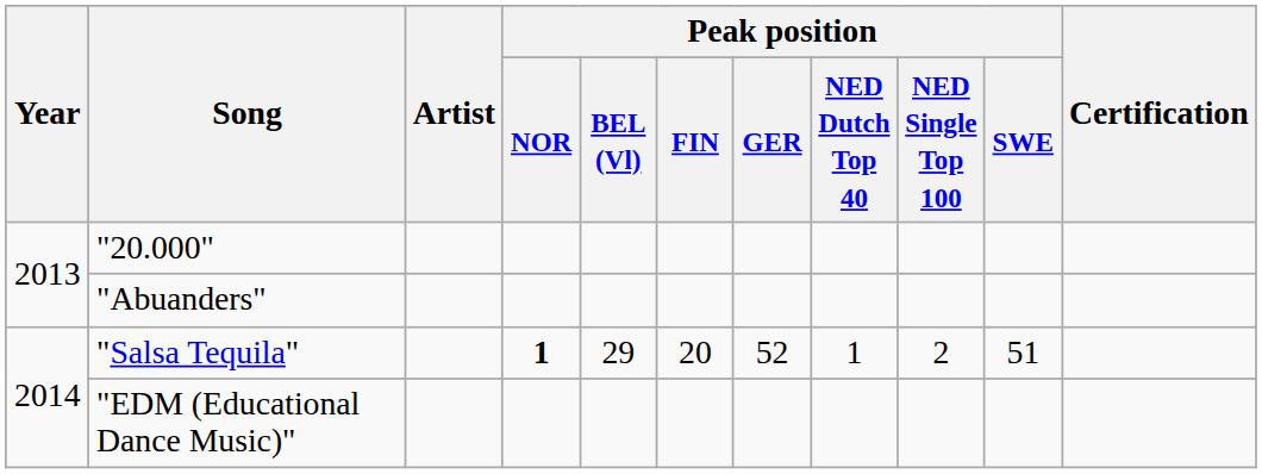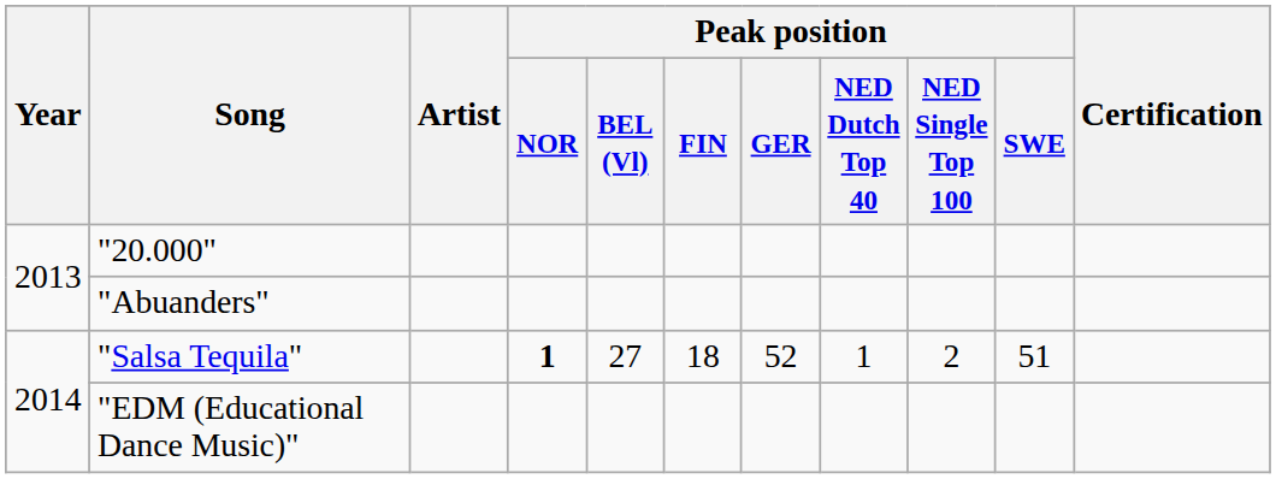 <table class="wikitable">
 <tr>
 <th rowspan="2" style="width:33px; text-align:center;">Year</th>
 <th rowspan="2">Song</th>
 <th rowspan="2">Artist</th>
 <th colspan="7">Peak position</th>
 <th rowspan="2">Certification</th>
 </tr>
 <tr>
 <th style="text-align:center; width:30px;"><a href='#'><small>NOR</small></a><br></th>
 <th style="text-align:center; width:30px;"><a href='#'><small>BEL (Vl)</small></a><br></th>
 <th style="text-align:center; width:30px;"><a href='#'><small>FIN</small></a><br></th>
 <th style="text-align:center; width:30px;"><a href='#'><small>GER</small></a></th>
 <th style="text-align:center; width:30px;"><a href='#'><small>NED <br>Dutch <br>Top 40</small></a><br></th>
 <th style="text-align:center; width:30px;"><a href='#'><small>NED <br>Single <br>Top 100</small></a><br></th>
 <th style="text-align:center; width:30px;"><a href='#'><small>SWE</small></a><br></th>
 </tr>
 <tr>
 <td style="text-align:center;" rowspan="2">2013</td>
 <td>"20.000"</td>
 <td></td>
 <td style="text-align:center;"></td>
 <td style="text-align:center;"></td>
 <td style="text-align:center;"></td>
 <td style="text-align:center;"></td>
 <td style="text-align:center;"></td>
 <td style="text-align:center;"></td>
 <td style="text-align:center;"></td>
 <td></td>
 </tr>
 <tr>
 <td>"Abuanders"</td>
 <td></td>
 <td style="text-align:center;"></td>
 <td style="text-align:center;"></td>
 <td style="text-align:center;"></td>
 <td style="text-align:center;"></td>
 <td style="text-align:center;"></td>
 <td style="text-align:center;"></td>
 <td style="text-align:center;"></td>
 <td></td>
 </tr>
 <tr>
 <td style="text-align:center;" rowspan="2">2014</td>
 <td>"<a href='#'>Salsa Tequila</a>"</td>
 <td></td>
 <td style="text-align:center;"><strong>1</strong></td>
-<td style="text-align:center;">29</td>
-<td style="text-align:center;">20</td>
+<td style="text-align:center;">27</td>
+<td style="text-align:center;">18</td>
 <td style="text-align:center;">52</td>
 <td style="text-align:center;">1</td>
 <td style="text-align:center;">2</td>
 <td style="text-align:center;">51</td>
 <td></td>
 </tr>
 <tr>
 <td>"EDM (Educational Dance Music)"</td>
 <td></td>
 <td style="text-align:center;"></td>
 <td style="text-align:center;"></td>
 <td style="text-align:center;"></td>
 <td style="text-align:center;"></td>
 <td style="text-align:center;"></td>
 <td style="text-align:center;"></td>
 <td style="text-align:center;"></td>
 <td></td>
 </tr>
 </table>
